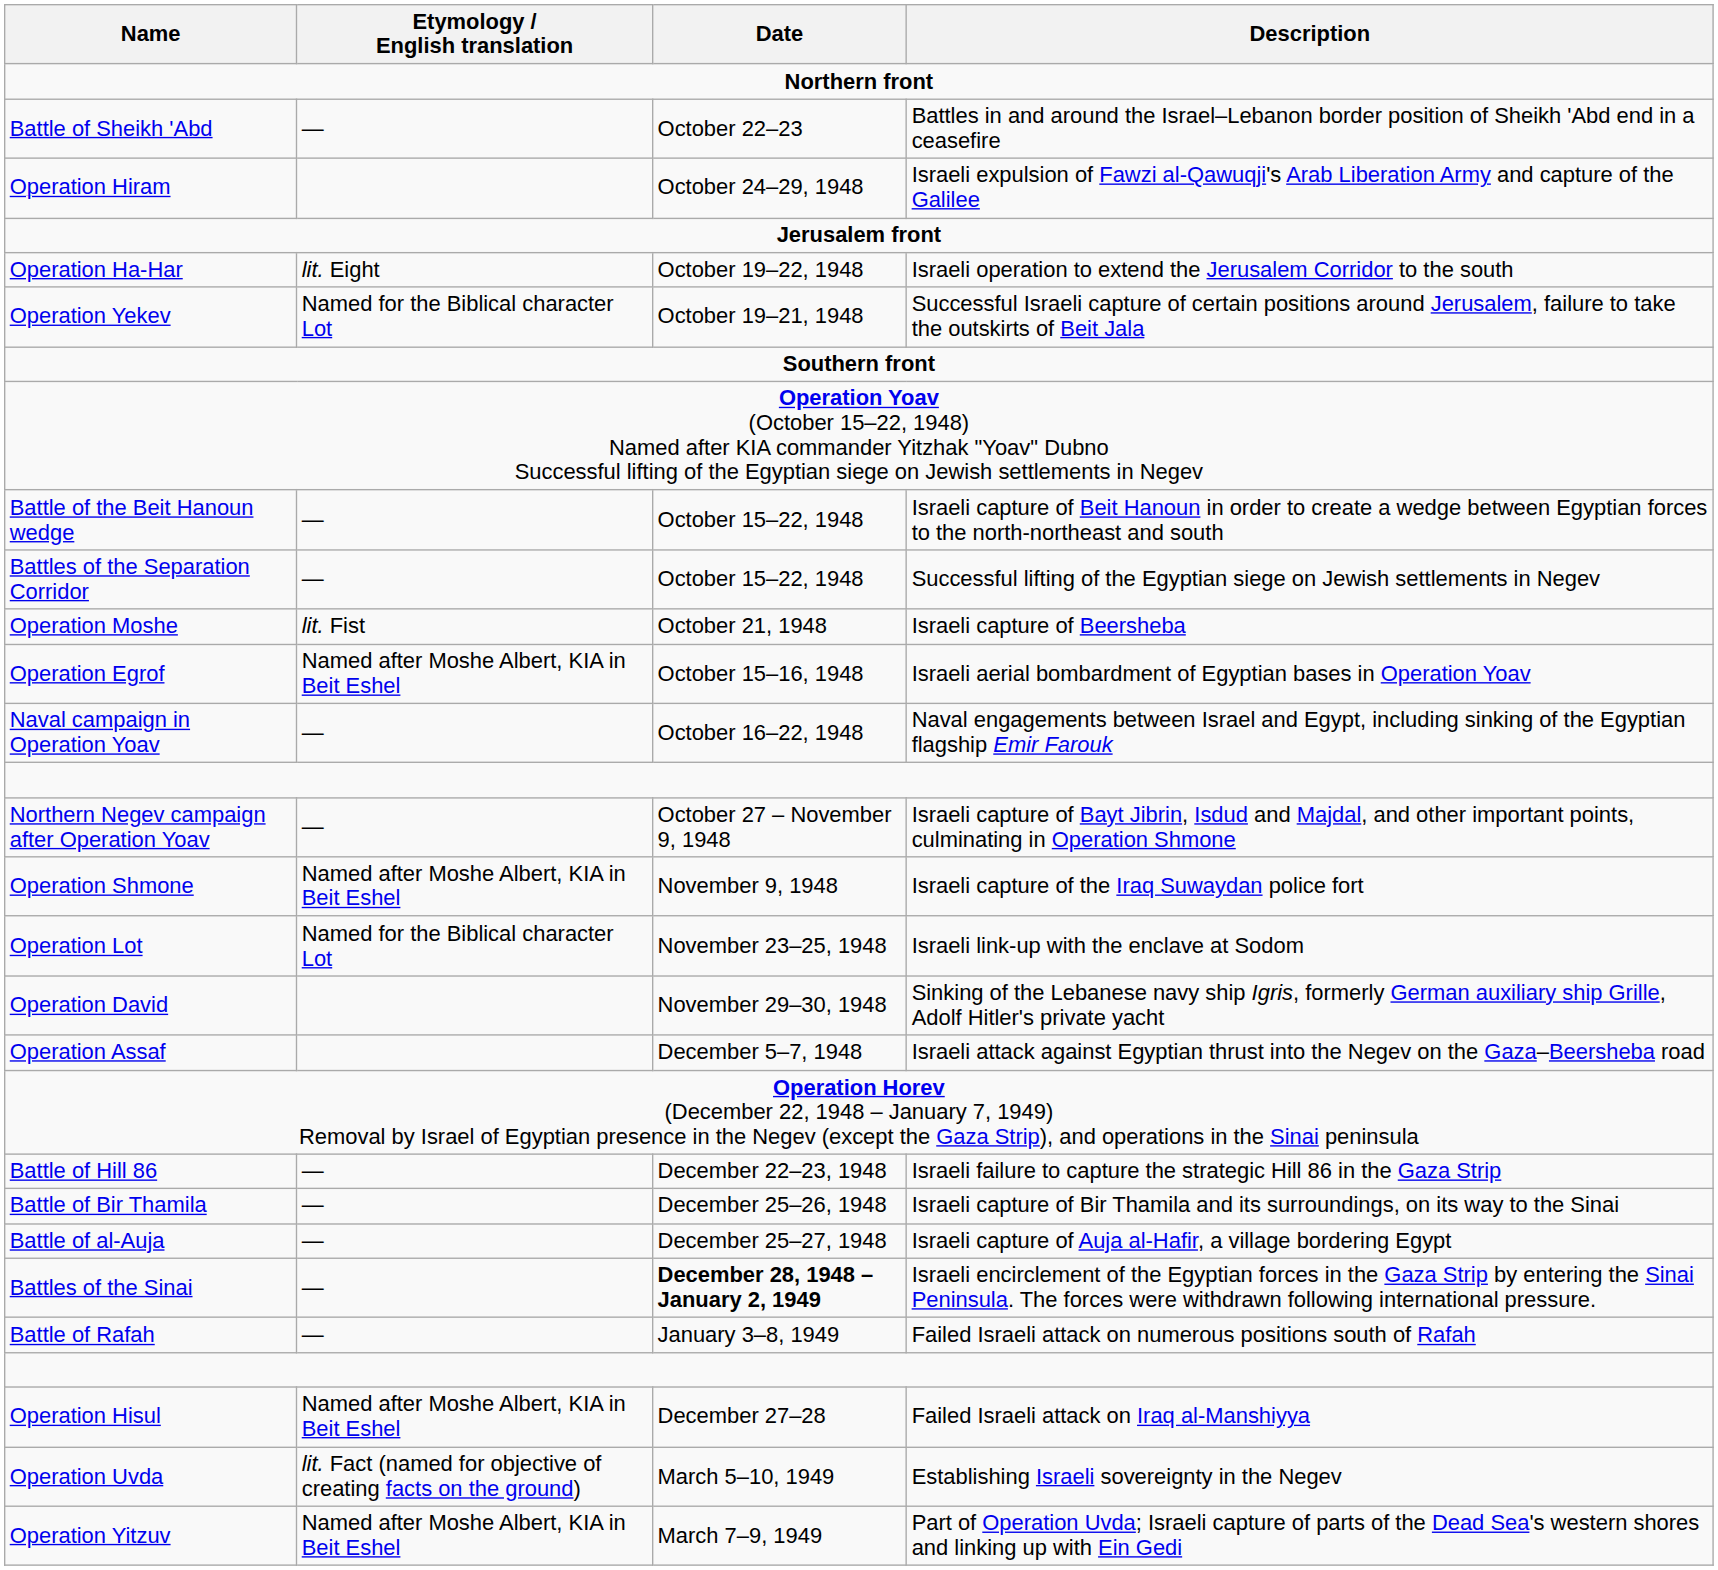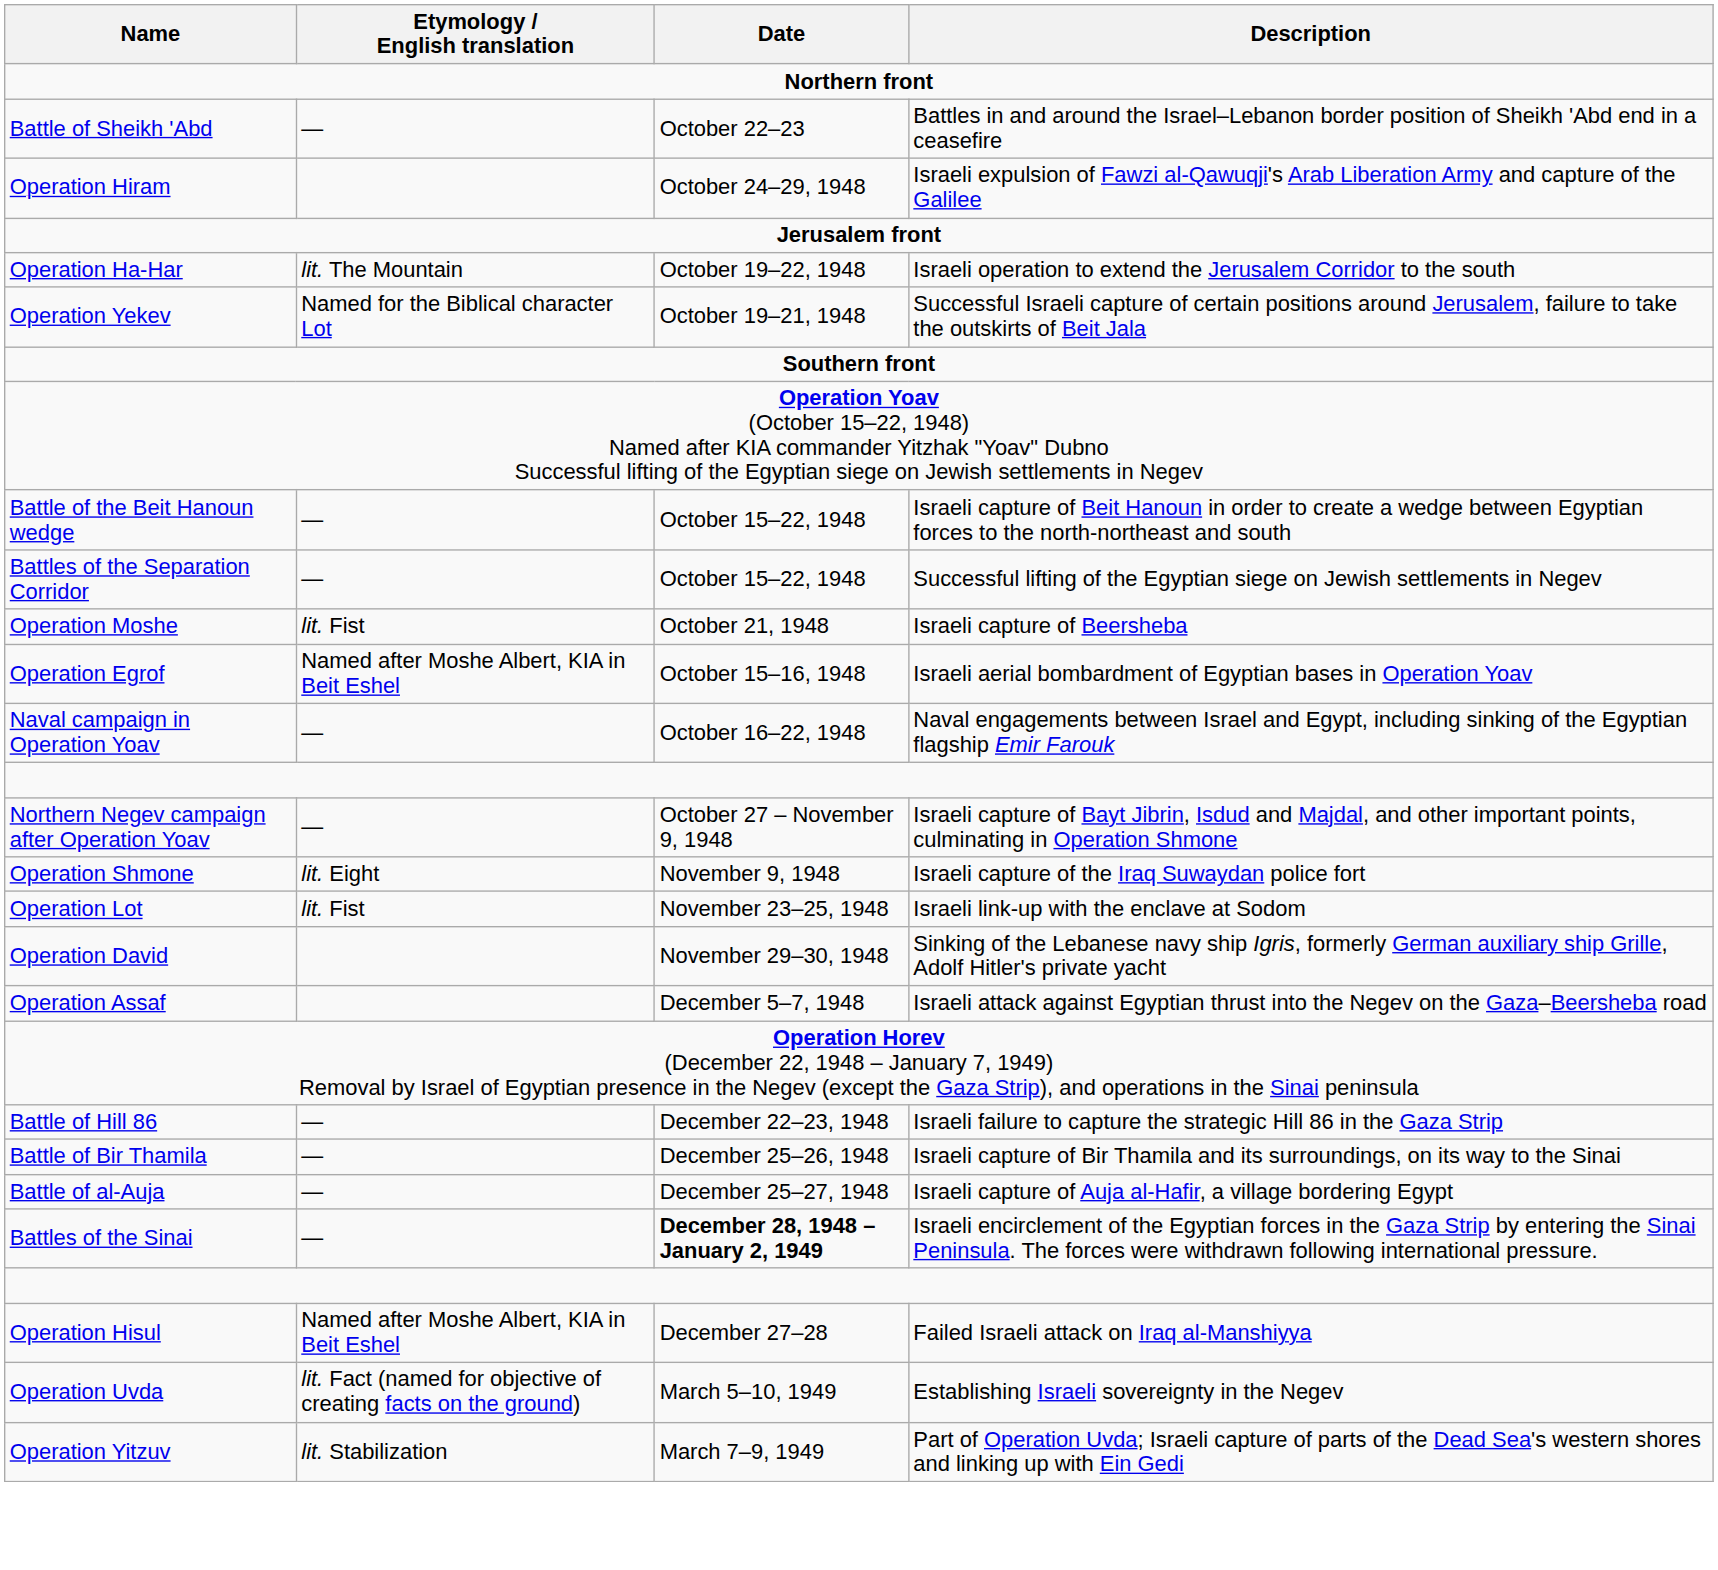 <table class="wikitable">
 <tr>
 <th>Name</th>
 <th>Etymology /<br>English translation</th>
 <th>Date</th>
 <th>Description</th>
 </tr>
 <tr>
 <td colspan="4" align="center"><strong>Northern front</strong></td>
 </tr>
 <tr>
 <td><a href='#'>Battle of Sheikh 'Abd</a></td>
 <td>—</td>
 <td>October 22–23</td>
 <td>Battles in and around the Israel–Lebanon border position of Sheikh 'Abd end in a ceasefire</td>
 </tr>
 <tr>
 <td><a href='#'>Operation Hiram</a></td>
 <td></td>
 <td>October 24–29, 1948</td>
 <td>Israeli expulsion of <a href='#'>Fawzi al-Qawuqji</a>'s <a href='#'>Arab Liberation Army</a> and capture of the <a href='#'>Galilee</a></td>
 </tr>
 <tr>
 <td colspan="4" align="center"><strong>Jerusalem front</strong></td>
 </tr>
 <tr>
 <td><a href='#'>Operation Ha-Har</a></td>
-<td><em>lit.</em> Eight</td>
+<td><em>lit.</em> The Mountain</td>
 <td>October 19–22, 1948</td>
 <td>Israeli operation to extend the <a href='#'>Jerusalem Corridor</a> to the south</td>
 </tr>
 <tr>
 <td><a href='#'>Operation Yekev</a></td>
 <td>Named for the Biblical character <a href='#'>Lot</a></td>
 <td>October 19–21, 1948</td>
 <td>Successful Israeli capture of certain positions around <a href='#'>Jerusalem</a>, failure to take the outskirts of <a href='#'>Beit Jala</a></td>
 </tr>
 <tr>
 <td colspan="4" align="center"><strong>Southern front</strong></td>
 </tr>
 <tr>
 <td colspan="4" align="center"><strong><a href='#'>Operation Yoav</a></strong><br>(October 15–22, 1948)<br>Named after KIA commander Yitzhak "Yoav" Dubno<br>Successful lifting of the Egyptian siege on Jewish settlements in Negev</td>
 </tr>
 <tr>
 <td><a href='#'>Battle of the Beit Hanoun wedge</a></td>
 <td>—</td>
 <td>October 15–22, 1948</td>
 <td>Israeli capture of <a href='#'>Beit Hanoun</a> in order to create a wedge between Egyptian forces to the north-northeast and south</td>
 </tr>
 <tr>
 <td><a href='#'>Battles of the Separation Corridor</a></td>
 <td>—</td>
 <td>October 15–22, 1948</td>
 <td>Successful lifting of the Egyptian siege on Jewish settlements in Negev</td>
 </tr>
 <tr>
 <td><a href='#'>Operation Moshe</a></td>
 <td><em>lit.</em> Fist</td>
 <td>October 21, 1948</td>
 <td>Israeli capture of <a href='#'>Beersheba</a></td>
 </tr>
 <tr>
 <td><a href='#'>Operation Egrof</a></td>
 <td>Named after Moshe Albert, KIA in <a href='#'>Beit Eshel</a></td>
 <td>October 15–16, 1948</td>
 <td>Israeli aerial bombardment of Egyptian bases in <a href='#'>Operation Yoav</a></td>
 </tr>
 <tr>
 <td><a href='#'>Naval campaign in Operation Yoav</a></td>
 <td>—</td>
 <td>October 16–22, 1948</td>
 <td>Naval engagements between Israel and Egypt, including sinking of the Egyptian flagship <em><a href='#'>Emir Farouk</a></em></td>
 </tr>
 <tr>
 <td colspan="4"> </td>
 </tr>
 <tr>
 <td><a href='#'>Northern Negev campaign after Operation Yoav</a></td>
 <td>—</td>
 <td>October 27 – November 9, 1948</td>
 <td>Israeli capture of <a href='#'>Bayt Jibrin</a>, <a href='#'>Isdud</a> and <a href='#'>Majdal</a>, and other important points, culminating in <a href='#'>Operation Shmone</a></td>
 </tr>
 <tr>
 <td><a href='#'>Operation Shmone</a></td>
-<td>Named after Moshe Albert, KIA in <a href='#'>Beit Eshel</a></td>
+<td><em>lit.</em> Eight</td>
 <td>November 9, 1948</td>
 <td>Israeli capture of the <a href='#'>Iraq Suwaydan</a> police fort</td>
 </tr>
 <tr>
 <td><a href='#'>Operation Lot</a></td>
-<td>Named for the Biblical character <a href='#'>Lot</a></td>
+<td><em>lit.</em> Fist</td>
 <td>November 23–25, 1948</td>
 <td>Israeli link-up with the enclave at Sodom</td>
 </tr>
 <tr>
 <td><a href='#'>Operation David</a></td>
 <td></td>
 <td>November 29–30, 1948</td>
 <td>Sinking of the Lebanese navy ship <em>Igris</em>, formerly <a href='#'>German auxiliary ship Grille</a>, Adolf Hitler's private yacht</td>
 </tr>
 <tr>
 <td><a href='#'>Operation Assaf</a></td>
 <td></td>
 <td>December 5–7, 1948</td>
 <td>Israeli attack against Egyptian thrust into the Negev on the <a href='#'>Gaza</a>–<a href='#'>Beersheba</a> road</td>
 </tr>
 <tr>
 <td colspan="4" align="center"><strong><a href='#'>Operation Horev</a></strong><br>(December 22, 1948 – January 7, 1949)<br>Removal by Israel of Egyptian presence in the Negev (except the <a href='#'>Gaza Strip</a>), and operations in the <a href='#'>Sinai</a> peninsula</td>
 </tr>
 <tr>
 <td><a href='#'>Battle of Hill 86</a></td>
 <td>—</td>
 <td>December 22–23, 1948</td>
 <td>Israeli failure to capture the strategic Hill 86 in the <a href='#'>Gaza Strip</a></td>
 </tr>
 <tr>
 <td><a href='#'>Battle of Bir Thamila</a></td>
 <td>—</td>
 <td>December 25–26, 1948</td>
 <td>Israeli capture of Bir Thamila and its surroundings, on its way to the Sinai</td>
 </tr>
 <tr>
 <td><a href='#'>Battle of al-Auja</a></td>
 <td>—</td>
 <td>December 25–27, 1948</td>
 <td>Israeli capture of <a href='#'>Auja al-Hafir</a>, a village bordering Egypt</td>
 </tr>
 <tr>
 <td><a href='#'>Battles of the Sinai</a></td>
 <td>—</td>
 <td><strong>December 28, 1948 – January 2, 1949</strong></td>
 <td>Israeli encirclement of the Egyptian forces in the <a href='#'>Gaza Strip</a> by entering the <a href='#'>Sinai Peninsula</a>. The forces were withdrawn following international pressure.</td>
 </tr>
 <tr>
-<td><a href='#'>Battle of Rafah</a></td>
-<td>—</td>
-<td>January 3–8, 1949</td>
-<td>Failed Israeli attack on numerous positions south of <a href='#'>Rafah</a></td>
-</tr>
-<tr>
 <td colspan="4"> </td>
 </tr>
 <tr>
 <td><a href='#'>Operation Hisul</a></td>
 <td>Named after Moshe Albert, KIA in <a href='#'>Beit Eshel</a></td>
 <td>December 27–28</td>
 <td>Failed Israeli attack on <a href='#'>Iraq al-Manshiyya</a></td>
 </tr>
 <tr>
 <td><a href='#'>Operation Uvda</a></td>
 <td><em>lit.</em> Fact (named for objective of creating <a href='#'>facts on the ground</a>)</td>
 <td>March 5–10, 1949</td>
 <td>Establishing <a href='#'>Israeli</a> sovereignty in the Negev</td>
 </tr>
 <tr>
 <td><a href='#'>Operation Yitzuv</a></td>
-<td>Named after Moshe Albert, KIA in <a href='#'>Beit Eshel</a></td>
+<td><em>lit.</em> Stabilization</td>
 <td>March 7–9, 1949</td>
 <td>Part of <a href='#'>Operation Uvda</a>; Israeli capture of parts of the <a href='#'>Dead Sea</a>'s western shores and linking up with <a href='#'>Ein Gedi</a></td>
 </tr>
 </table>
